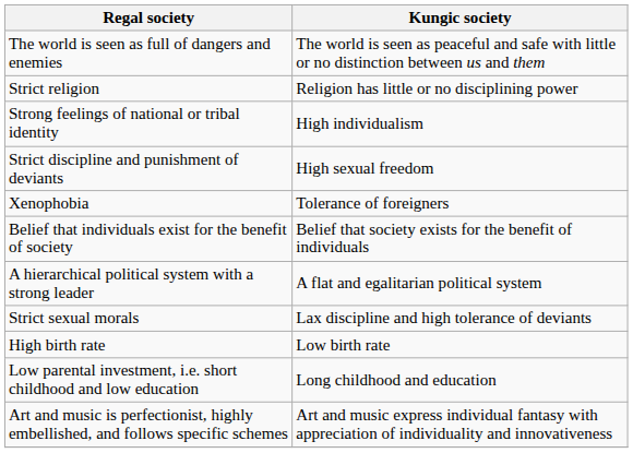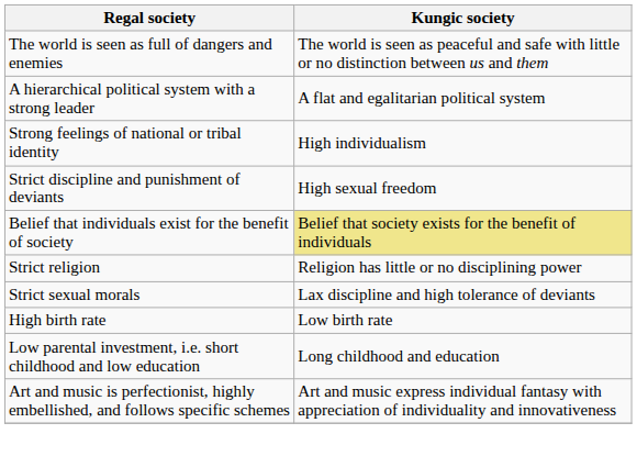 <table class="wikitable">
 <tr>
 <th>Regal society</th>
 <th>Kungic society</th>
 </tr>
 <tr>
 <td>The world is seen as full of dangers and enemies</td>
 <td>The world is seen as peaceful and safe with little or no distinction between <em>us</em> and <em>them</em></td>
 </tr>
 <tr>
-<td>Strict religion</td>
-<td>Religion has little or no disciplining power</td>
+<td>A hierarchical political system with a strong leader</td>
+<td>A flat and egalitarian political system</td>
 </tr>
 <tr>
 <td>Strong feelings of national or tribal identity</td>
 <td>High individualism</td>
 </tr>
 <tr>
 <td>Strict discipline and punishment of deviants</td>
 <td>High sexual freedom</td>
 </tr>
 <tr>
-<td>Xenophobia</td>
-<td>Tolerance of foreigners</td>
+<td>Belief that individuals exist for the benefit of society</td>
+<td style="background: khaki;">Belief that society exists for the benefit of individuals</td>
 </tr>
 <tr>
-<td>Belief that individuals exist for the benefit of society</td>
-<td>Belief that society exists for the benefit of individuals</td>
-</tr>
-<tr>
-<td>A hierarchical political system with a strong leader</td>
-<td>A flat and egalitarian political system</td>
+<td>Strict religion</td>
+<td>Religion has little or no disciplining power</td>
 </tr>
 <tr>
 <td>Strict sexual morals</td>
 <td>Lax discipline and high tolerance of deviants</td>
 </tr>
 <tr>
 <td>High birth rate</td>
 <td>Low birth rate</td>
 </tr>
 <tr>
 <td>Low parental investment, i.e. short childhood and low education</td>
 <td>Long childhood and education</td>
 </tr>
 <tr>
 <td>Art and music is perfectionist, highly embellished, and follows specific schemes</td>
 <td>Art and music express individual fantasy with appreciation of individuality and innovativeness</td>
 </tr>
 <tr>
 </tr>
 </table>
